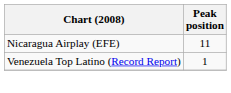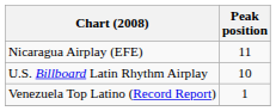 <table class="wikitable">
 <tr>
 <th align="center">Chart (2008)</th>
 <th align="center">Peak<br>position</th>
 </tr>
 <tr>
 <td>Nicaragua Airplay (EFE)</td>
 <td align="center">11</td>
 </tr>
 <tr>
+<td>U.S. <em><a href='#'>Billboard</a></em> Latin Rhythm Airplay</td>
+<td align="center">10</td>
+</tr>
+<tr>
 <td align="left">Venezuela Top Latino (<a href='#'>Record Report</a>)</td>
 <td align="center">1</td>
 </tr>
 <tr>
 </tr>
 </table>
